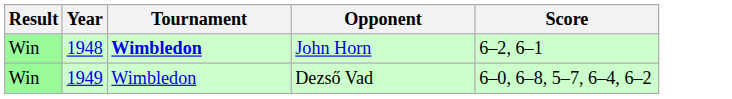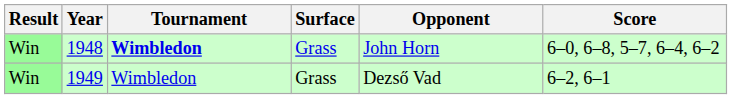 <table class="sortable wikitable" style=font-size:97%>
 <tr>
 <th>Result</th>
 <th>Year</th>
 <th width=150>Tournament</th>
+<th>Surface</th>
 <th width=150>Opponent</th>
 <th width=150>Score</th>
 </tr>
 <tr style="background:#ccffcc;">
 <td style="background:#98fb98;">Win</td>
 <td><a href='#'>1948</a></td>
 <td><strong><a href='#'>Wimbledon</a></strong></td>
+<td><a href='#'>Grass</a></td>
 <td> <a href='#'>John Horn</a></td>
-<td>6–2, 6–1</td>
+<td>6–0, 6–8, 5–7, 6–4, 6–2</td>
 </tr>
 <tr style="background:#ccffcc;">
 <td style="background:#98fb98;">Win</td>
 <td><a href='#'>1949</a></td>
 <td><a href='#'>Wimbledon</a></td>
+<td>Grass</td>
 <td> Dezső Vad</td>
-<td>6–0, 6–8, 5–7, 6–4, 6–2</td>
+<td>6–2, 6–1</td>
 </tr>
 </table>
